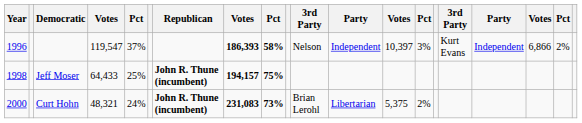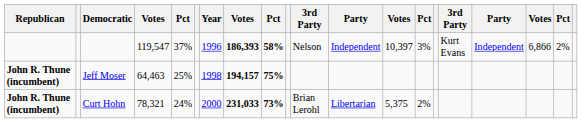 <table class="wikitable" style="margin:0.5em ; font-size:95%">
 <tr>
-<th>Year</th>
+<th>Republican</th>
 <th></th>
 <th>Democratic</th>
 <th>Votes</th>
 <th>Pct</th>
 <th></th>
-<th>Republican</th>
+<th>Year</th>
 <th>Votes</th>
 <th>Pct</th>
 <th></th>
 <th>3rd Party</th>
 <th>Party</th>
 <th>Votes</th>
 <th>Pct</th>
 <th></th>
 <th>3rd Party</th>
 <th>Party</th>
 <th>Votes</th>
 <th>Pct</th>
 <th></th>
 </tr>
 <tr>
-<td><a href='#'>1996</a></td>
+<td></td>
 <td></td>
 <td></td>
 <td>119,547</td>
 <td>37%</td>
 <td></td>
-<td></td>
+<td><a href='#'>1996</a></td>
 <td><strong>186,393</strong></td>
 <td><strong>58%</strong></td>
 <td></td>
 <td> Nelson</td>
 <td><a href='#'>Independent</a></td>
 <td>10,397</td>
 <td>3%</td>
 <td></td>
 <td>Kurt Evans</td>
 <td><a href='#'>Independent</a></td>
 <td>6,866</td>
 <td>2%</td>
 <td></td>
 </tr>
 <tr>
-<td><a href='#'>1998</a></td>
+<td><strong>John R. Thune</strong> <strong>(incumbent)</strong></td>
 <td></td>
 <td><a href='#'>Jeff Moser</a></td>
-<td>64,433</td>
+<td>64,463</td>
 <td>25%</td>
 <td></td>
-<td><strong>John R. Thune</strong> <strong>(incumbent)</strong></td>
+<td><a href='#'>1998</a></td>
 <td><strong>194,157</strong></td>
 <td><strong>75%</strong></td>
 <td></td>
 <td></td>
 <td></td>
 <td></td>
 <td></td>
 <td></td>
 <td></td>
 <td></td>
 <td></td>
 <td></td>
 <td></td>
 </tr>
 <tr>
-<td><a href='#'>2000</a></td>
+<td><strong>John R. Thune</strong> <strong>(incumbent)</strong></td>
 <td></td>
 <td><a href='#'>Curt Hohn</a></td>
-<td>48,321</td>
+<td>78,321</td>
 <td>24%</td>
 <td></td>
-<td><strong>John R. Thune</strong> <strong>(incumbent)</strong></td>
-<td><strong>231,083</strong></td>
+<td><a href='#'>2000</a></td>
+<td><strong>231,033</strong></td>
 <td><strong>73%</strong></td>
 <td></td>
 <td>Brian Lerohl</td>
 <td><a href='#'>Libertarian</a></td>
 <td>5,375</td>
 <td>2%</td>
 <td></td>
 <td></td>
 <td></td>
 <td></td>
 <td></td>
 <td></td>
 </tr>
 </table>
